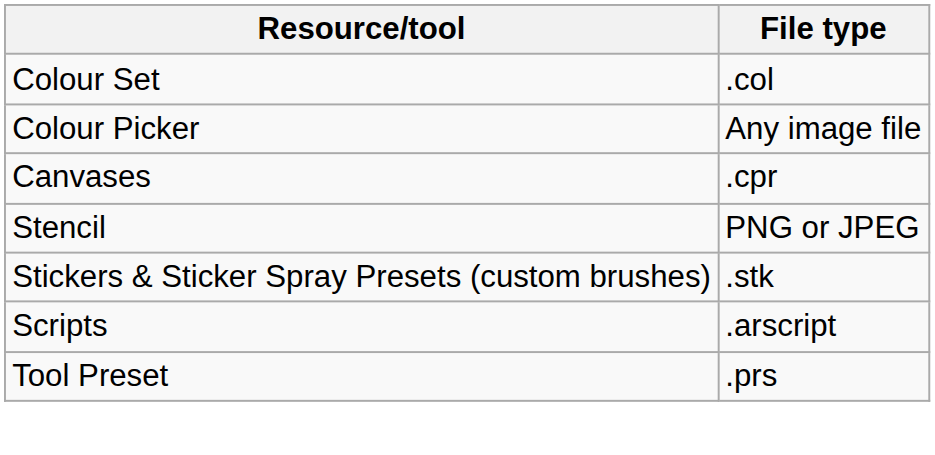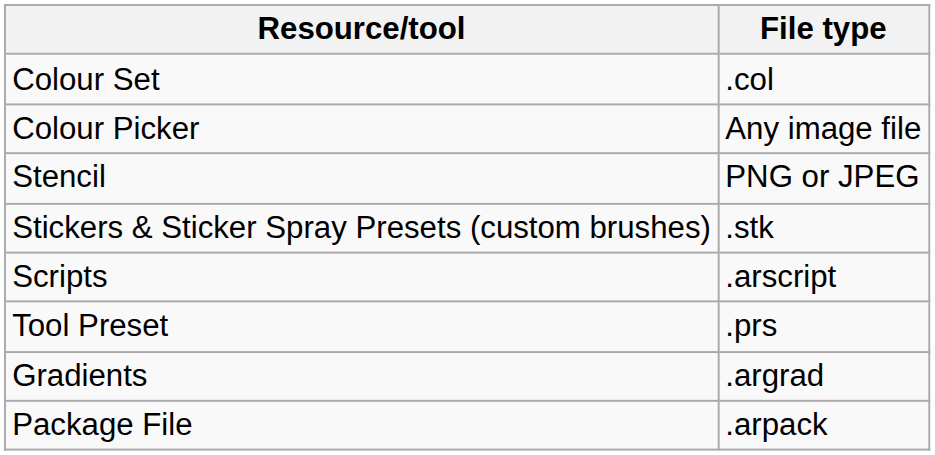 <table class="wikitable">
 <tr>
 <th>Resource/tool</th>
 <th>File type</th>
 </tr>
 <tr>
 <td>Colour Set</td>
 <td>.col</td>
 </tr>
 <tr>
 <td>Colour Picker</td>
 <td>Any image file</td>
-</tr>
-<tr>
-<td>Canvases</td>
-<td>.cpr</td>
 </tr>
 <tr>
 <td>Stencil</td>
 <td>PNG or JPEG</td>
 </tr>
 <tr>
 <td>Stickers & Sticker Spray Presets (custom brushes)</td>
 <td>.stk</td>
 </tr>
 <tr>
 <td>Scripts</td>
 <td>.arscript</td>
 </tr>
 <tr>
 <td>Tool Preset</td>
 <td>.prs</td>
 </tr>
+<tr>
+<td>Gradients</td>
+<td>.argrad</td>
+</tr>
+<tr>
+<td>Package File</td>
+<td>.arpack</td>
+</tr>
 </table>
